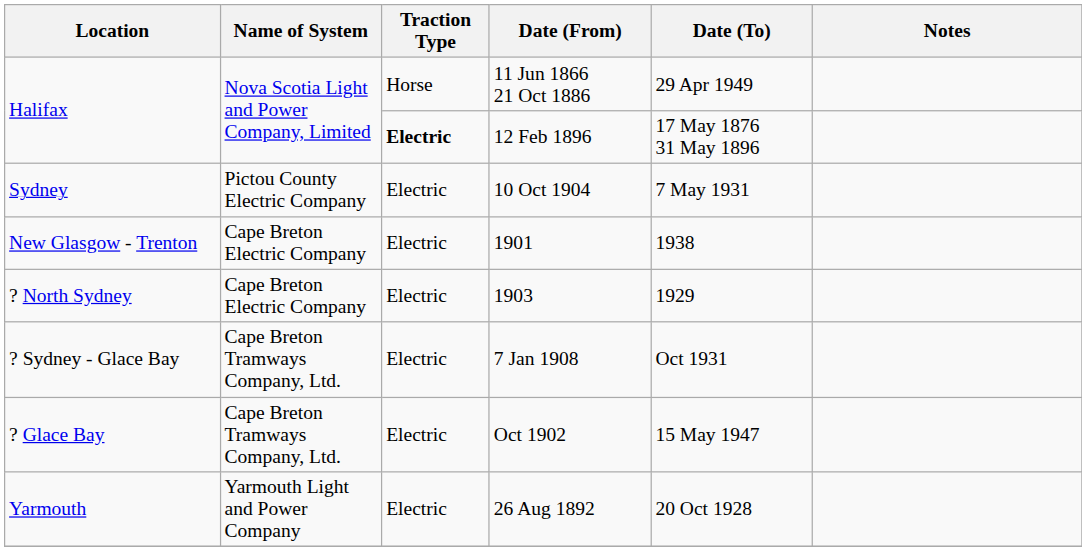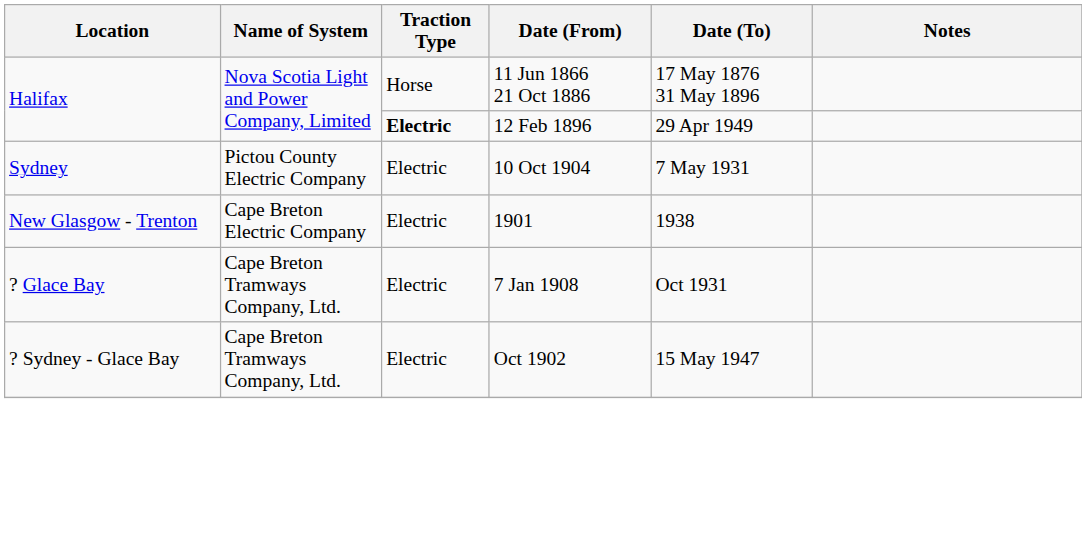 <table class="wikitable" width=100%>
 <tr>
 <th width="20%">Location</th>
 <th width="15%">Name of System</th>
 <th width=10%>Traction<br>Type</th>
 <th width=15%>Date (From)</th>
 <th width=15%>Date (To)</th>
 <th width=25%>Notes</th>
 </tr>
 <tr>
 <td rowspan="2"><a href='#'>Halifax</a></td>
 <td rowspan="2"><a href='#'> Nova Scotia Light and Power Company, Limited</a></td>
 <td>Horse</td>
 <td>11 Jun 1866<br>21 Oct 1886</td>
-<td>29 Apr 1949</td>
+<td>17 May 1876<br>31 May 1896</td>
 <td> </td>
 </tr>
 <tr>
 <td><strong>Electric</strong></td>
 <td>12 Feb 1896</td>
-<td>17 May 1876<br>31 May 1896</td>
+<td>29 Apr 1949</td>
 <td> </td>
 </tr>
 <tr>
 <td><a href='#'>Sydney</a></td>
 <td>Pictou County Electric Company</td>
 <td>Electric</td>
 <td>10 Oct 1904</td>
 <td>7 May 1931</td>
 <td> </td>
 </tr>
 <tr>
 <td><a href='#'>New Glasgow</a> - <a href='#'>Trenton</a></td>
 <td>Cape Breton Electric Company</td>
 <td>Electric</td>
 <td>1901</td>
 <td>1938</td>
 <td> </td>
 </tr>
 <tr>
-<td>? <a href='#'>North Sydney</a></td>
-<td>Cape Breton Electric Company</td>
-<td>Electric</td>
-<td>1903</td>
-<td>1929</td>
-<td> </td>
-</tr>
-<tr>
-<td>? Sydney - Glace Bay</td>
+<td>? <a href='#'>Glace Bay</a></td>
 <td>Cape Breton Tramways Company, Ltd.</td>
 <td>Electric</td>
 <td>7 Jan 1908</td>
 <td>Oct 1931</td>
 <td> </td>
 </tr>
 <tr>
-<td>? <a href='#'>Glace Bay</a></td>
+<td>? Sydney - Glace Bay</td>
 <td>Cape Breton Tramways Company, Ltd.</td>
 <td>Electric</td>
 <td>Oct 1902</td>
 <td>15 May 1947</td>
 <td> </td>
 </tr>
 <tr>
-<td><a href='#'>Yarmouth</a></td>
-<td>Yarmouth Light and Power Company</td>
-<td>Electric</td>
-<td>26 Aug 1892</td>
-<td>20 Oct 1928</td>
-<td> </td>
-</tr>
-<tr>
 </tr>
 </table>
